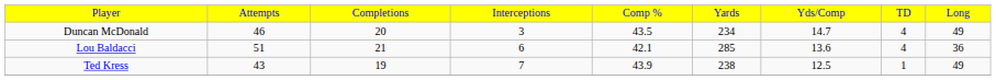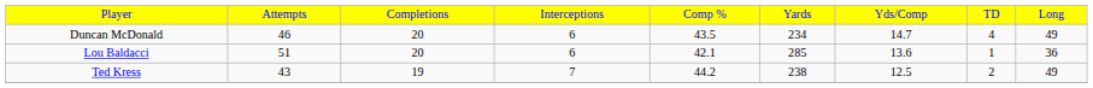 <table class="wikitable" width="90%">
 <tr align="center" style="background:yellow;color:blue;">
 <td>Player</td>
 <td>Attempts</td>
 <td>Completions</td>
 <td>Interceptions</td>
 <td>Comp %</td>
 <td>Yards</td>
 <td>Yds/Comp</td>
 <td>TD</td>
 <td>Long</td>
 </tr>
 <tr align="center" bgcolor="">
 <td>Duncan McDonald</td>
 <td>46</td>
 <td>20</td>
-<td>3</td>
+<td>6</td>
 <td>43.5</td>
 <td>234</td>
 <td>14.7</td>
 <td>4</td>
 <td>49</td>
 </tr>
 <tr align="center" bgcolor="">
 <td><a href='#'>Lou Baldacci</a></td>
 <td>51</td>
-<td>21</td>
+<td>20</td>
 <td>6</td>
 <td>42.1</td>
 <td>285</td>
 <td>13.6</td>
-<td>4</td>
+<td>1</td>
 <td>36</td>
 </tr>
 <tr align="center" bgcolor="">
 <td><a href='#'>Ted Kress</a></td>
 <td>43</td>
 <td>19</td>
 <td>7</td>
-<td>43.9</td>
+<td>44.2</td>
 <td>238</td>
 <td>12.5</td>
-<td>1</td>
+<td>2</td>
 <td>49</td>
 </tr>
 <tr>
 </tr>
 </table>
